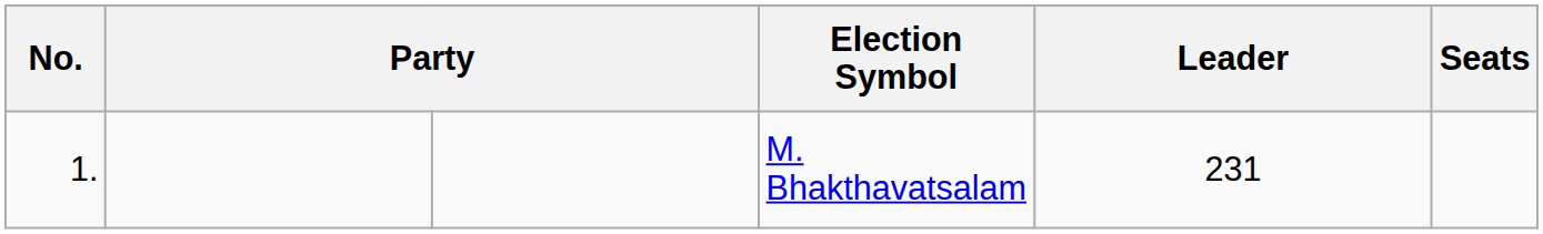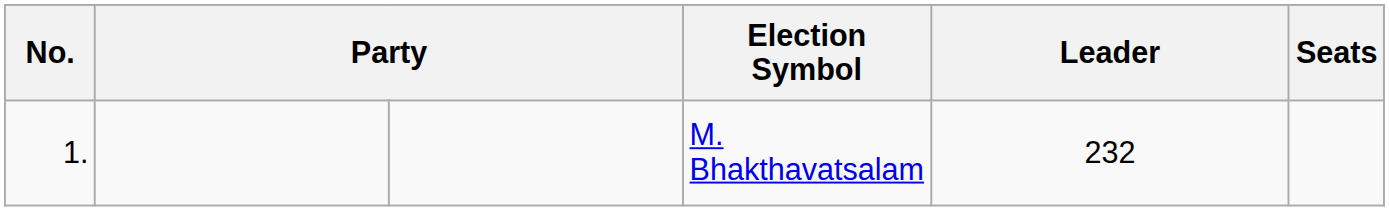 <table class="wikitable">
 <tr style="height: 50px;">
 <th scope="col" style="width:40px;">No.<br></th>
 <th scope="col" style="width:300px;"colspan="2">Party</th>
 <th scope="col" style="width:80px;">Election Symbol</th>
 <th scope="col" style="width:180px;">Leader</th>
 <th scope="col">Seats</th>
 </tr>
 <tr style="height: 55px;">
 <td style="text-align:right;">1.</td>
 <td></td>
 <td style="text-align:center;"></td>
 <td><a href='#'>M. Bhakthavatsalam</a></td>
-<td style="text-align:center;">231</td>
+<td style="text-align:center;">232</td>
 </tr>
 </table>
